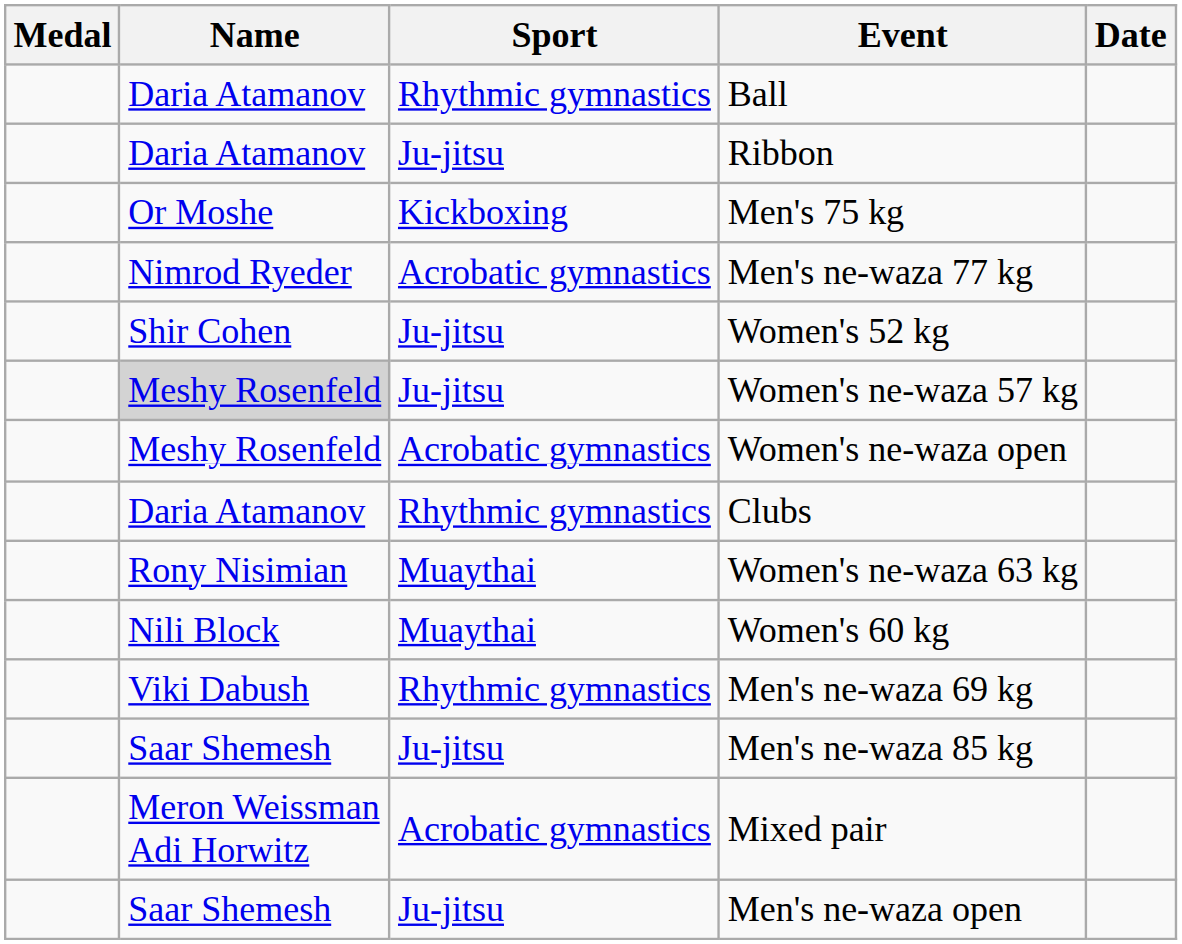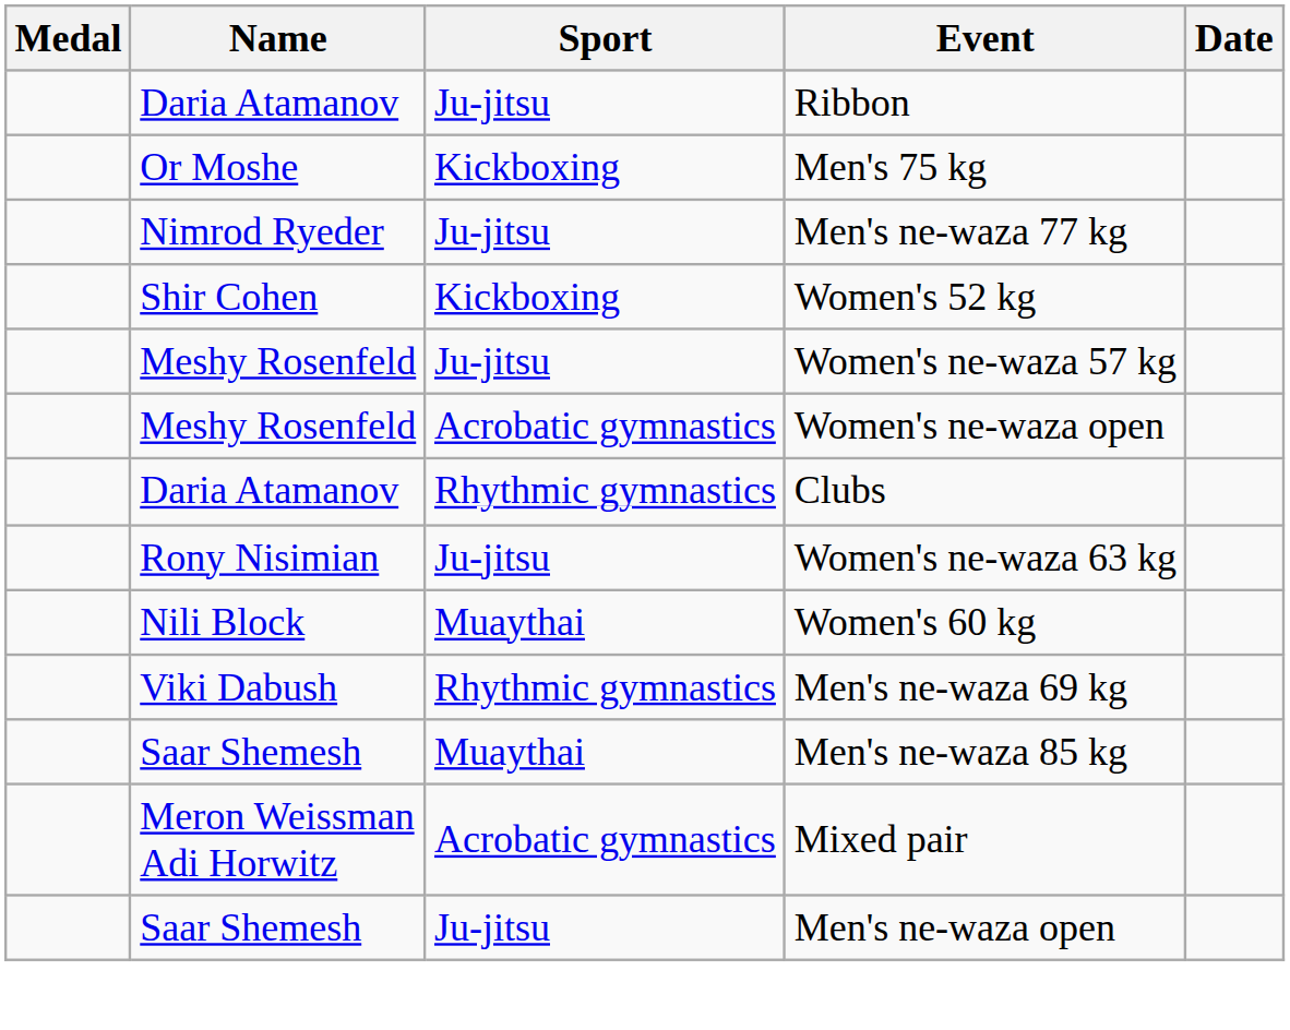 <table class="wikitable sortable" style="font-size: 95%;">
 <tr>
 <th>Medal</th>
 <th>Name</th>
 <th>Sport</th>
 <th>Event</th>
 <th>Date</th>
-</tr>
-<tr>
-<td></td>
-<td><a href='#'>Daria Atamanov</a></td>
-<td><a href='#'>Rhythmic gymnastics</a></td>
-<td>Ball</td>
-<td></td>
 </tr>
 <tr>
 <td></td>
 <td><a href='#'>Daria Atamanov</a></td>
 <td><a href='#'>Ju-jitsu</a></td>
 <td>Ribbon</td>
 <td></td>
 </tr>
 <tr>
 <td></td>
 <td><a href='#'>Or Moshe</a></td>
 <td><a href='#'>Kickboxing</a></td>
 <td>Men's 75 kg</td>
 <td></td>
 </tr>
 <tr>
 <td></td>
 <td><a href='#'>Nimrod Ryeder</a></td>
-<td><a href='#'>Acrobatic gymnastics</a></td>
+<td><a href='#'>Ju-jitsu</a></td>
 <td>Men's ne-waza 77 kg</td>
 <td></td>
 </tr>
 <tr>
 <td></td>
 <td><a href='#'>Shir Cohen</a></td>
-<td><a href='#'>Ju-jitsu</a></td>
+<td><a href='#'>Kickboxing</a></td>
 <td>Women's 52 kg</td>
 <td></td>
 </tr>
 <tr>
 <td></td>
-<td style="background: lightgrey;"><a href='#'>Meshy Rosenfeld</a></td>
+<td><a href='#'>Meshy Rosenfeld</a></td>
 <td><a href='#'>Ju-jitsu</a></td>
 <td>Women's ne-waza 57 kg</td>
 <td></td>
 </tr>
 <tr>
 <td></td>
 <td><a href='#'>Meshy Rosenfeld</a></td>
 <td><a href='#'>Acrobatic gymnastics</a></td>
 <td>Women's ne-waza open</td>
 <td></td>
 </tr>
 <tr>
 <td></td>
 <td><a href='#'>Daria Atamanov</a></td>
 <td><a href='#'>Rhythmic gymnastics</a></td>
 <td>Clubs</td>
 <td></td>
 </tr>
 <tr>
 <td></td>
 <td><a href='#'>Rony Nisimian</a></td>
-<td><a href='#'>Muaythai</a></td>
+<td><a href='#'>Ju-jitsu</a></td>
 <td>Women's ne-waza 63 kg</td>
 <td></td>
 </tr>
 <tr>
 <td></td>
 <td><a href='#'>Nili Block</a></td>
 <td><a href='#'>Muaythai</a></td>
 <td>Women's 60 kg</td>
 <td></td>
 </tr>
 <tr>
 <td></td>
 <td><a href='#'>Viki Dabush</a></td>
 <td><a href='#'>Rhythmic gymnastics</a></td>
 <td>Men's ne-waza 69 kg</td>
 <td></td>
 </tr>
 <tr>
 <td></td>
 <td><a href='#'>Saar Shemesh</a></td>
-<td><a href='#'>Ju-jitsu</a></td>
+<td><a href='#'>Muaythai</a></td>
 <td>Men's ne-waza 85 kg</td>
 <td></td>
 </tr>
 <tr>
 <td></td>
 <td><a href='#'>Meron Weissman</a><br><a href='#'>Adi Horwitz</a></td>
 <td><a href='#'>Acrobatic gymnastics</a></td>
 <td>Mixed pair</td>
 <td></td>
 </tr>
 <tr>
 <td></td>
 <td><a href='#'>Saar Shemesh</a></td>
 <td><a href='#'>Ju-jitsu</a></td>
 <td>Men's ne-waza open</td>
 <td></td>
 </tr>
 </table>
